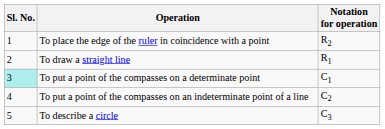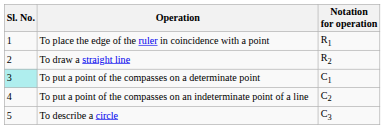 <table class="wikitable">
 <tr>
 <th>Sl. No.</th>
 <th>Operation</th>
 <th>Notation <br>for operation</th>
 </tr>
 <tr>
 <td>1</td>
 <td>To place the edge of the <a href='#'>ruler</a> in coincidence with a point</td>
-<td>R<sub>2</sub></td>
+<td>R<sub>1</sub></td>
 </tr>
 <tr>
 <td>2</td>
 <td>To draw a <a href='#'>straight line</a></td>
-<td>R<sub>1</sub></td>
+<td>R<sub>2</sub></td>
 </tr>
 <tr>
 <td style="background: paleturquoise;">3</td>
 <td>To put a point of the compasses on a determinate point</td>
 <td>C<sub>1</sub></td>
 </tr>
 <tr>
 <td>4</td>
 <td>To put a point of the compasses on an indeterminate point of a line   </td>
 <td>C<sub>2</sub></td>
 </tr>
 <tr>
 <td>5</td>
 <td>To describe a <a href='#'>circle</a></td>
 <td>C<sub>3</sub></td>
 </tr>
 </table>
